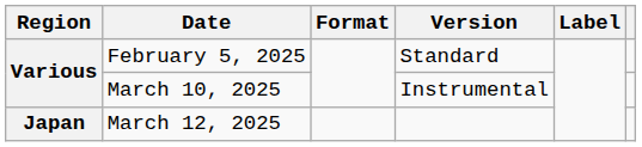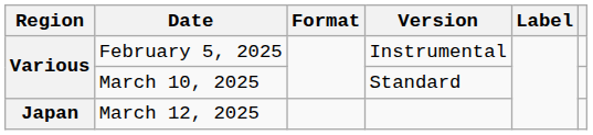 <table class="wikitable plainrowheaders">
 <tr>
 <th scope="col">Region</th>
 <th scope="col">Date</th>
 <th scope="col">Format</th>
 <th scope="col">Version</th>
 <th scope="col">Label</th>
 <th scope="col"></th>
 </tr>
 <tr>
 <th scope="row" rowspan="2">Various</th>
 <td>February 5, 2025</td>
 <td rowspan="2"></td>
-<td>Standard</td>
+<td>Instrumental</td>
 <td rowspan="3"></td>
 <td style="text-align:center"></td>
 </tr>
 <tr>
 <td>March 10, 2025</td>
-<td>Instrumental</td>
+<td>Standard</td>
 <td style="text-align:center"></td>
 </tr>
 <tr>
 <th scope="row">Japan</th>
 <td>March 12, 2025</td>
 <td></td>
 <td></td>
 <td style="text-align:center"></td>
 </tr>
 </table>
